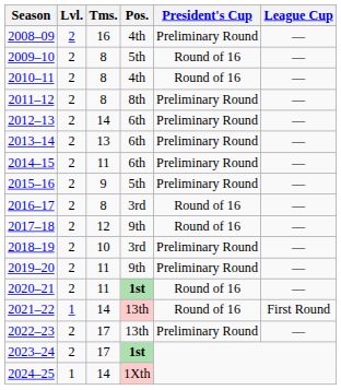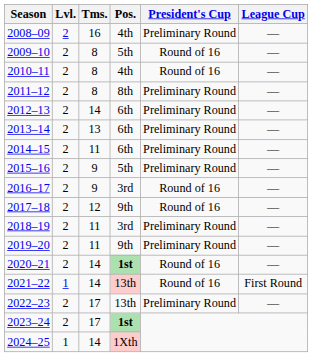 <table class="wikitable" style="text-align:center">
 <tr bgcolor="#efefef">
 <th>Season</th>
 <th>Lvl.</th>
 <th>Tms.</th>
 <th>Pos.</th>
 <th><a href='#'>President's Cup</a></th>
 <th><a href='#'>League Cup</a></th>
 </tr>
 <tr>
 <td><a href='#'>2008–09</a></td>
 <td><a href='#'>2</a></td>
 <td>16</td>
 <td>4th</td>
 <td>Preliminary Round</td>
 <td>—</td>
 </tr>
 <tr>
 <td><a href='#'>2009–10</a></td>
 <td>2</td>
 <td>8</td>
 <td>5th</td>
 <td>Round of 16</td>
 <td>—</td>
 </tr>
 <tr>
 <td><a href='#'>2010–11</a></td>
 <td>2</td>
 <td>8</td>
 <td>4th</td>
 <td>Round of 16</td>
 <td>—</td>
 </tr>
 <tr>
 <td><a href='#'>2011–12</a></td>
 <td>2</td>
 <td>8</td>
 <td>8th</td>
 <td>Preliminary Round</td>
 <td>—</td>
 </tr>
 <tr>
 <td><a href='#'>2012–13</a></td>
 <td>2</td>
 <td>14</td>
 <td>6th</td>
 <td>Preliminary Round</td>
 <td>—</td>
 </tr>
 <tr>
 <td><a href='#'>2013–14</a></td>
 <td>2</td>
 <td>13</td>
 <td>6th</td>
 <td>Preliminary Round</td>
 <td>—</td>
 </tr>
 <tr>
 <td><a href='#'>2014–15</a></td>
 <td>2</td>
 <td>11</td>
 <td>6th</td>
 <td>Preliminary Round</td>
 <td>—</td>
 </tr>
 <tr>
 <td><a href='#'>2015–16</a></td>
 <td>2</td>
 <td>9</td>
 <td>5th</td>
 <td>Preliminary Round</td>
 <td>—</td>
 </tr>
 <tr>
 <td><a href='#'>2016–17</a></td>
 <td>2</td>
-<td>8</td>
+<td>9</td>
 <td>3rd</td>
 <td>Round of 16</td>
 <td>—</td>
 </tr>
 <tr>
 <td><a href='#'>2017–18</a></td>
 <td>2</td>
 <td>12</td>
 <td>9th</td>
 <td>Round of 16</td>
 <td>—</td>
 </tr>
 <tr>
 <td><a href='#'>2018–19</a></td>
 <td>2</td>
-<td>10</td>
+<td>11</td>
 <td>3rd</td>
 <td>Preliminary Round</td>
 <td>—</td>
 </tr>
 <tr>
 <td><a href='#'>2019–20</a></td>
 <td>2</td>
 <td>11</td>
 <td>9th</td>
 <td>Preliminary Round</td>
 <td>—</td>
 </tr>
 <tr>
 <td><a href='#'>2020–21</a></td>
 <td>2</td>
-<td>11</td>
+<td>14</td>
 <td bgcolor="#ACE1AF"><strong>1st</strong></td>
 <td>Round of 16</td>
 <td>—</td>
 </tr>
 <tr>
 <td><a href='#'>2021–22</a></td>
 <td><a href='#'>1</a></td>
 <td>14</td>
 <td bgcolor="#FFCCCC">13th</td>
 <td>Round of 16</td>
 <td>First Round</td>
 </tr>
 <tr>
 <td><a href='#'>2022–23</a></td>
 <td>2</td>
 <td>17</td>
 <td>13th</td>
 <td>Preliminary Round</td>
 <td>—</td>
 </tr>
 <tr>
 <td><a href='#'>2023–24</a></td>
 <td>2</td>
 <td>17</td>
 <td bgcolor="#ACE1AF"><strong>1st</strong></td>
 </tr>
 <tr>
 <td><a href='#'>2024–25</a></td>
 <td>1</td>
 <td>14</td>
 <td bgcolor="#FFCCCC">1Xth</td>
 </tr>
 </table>
